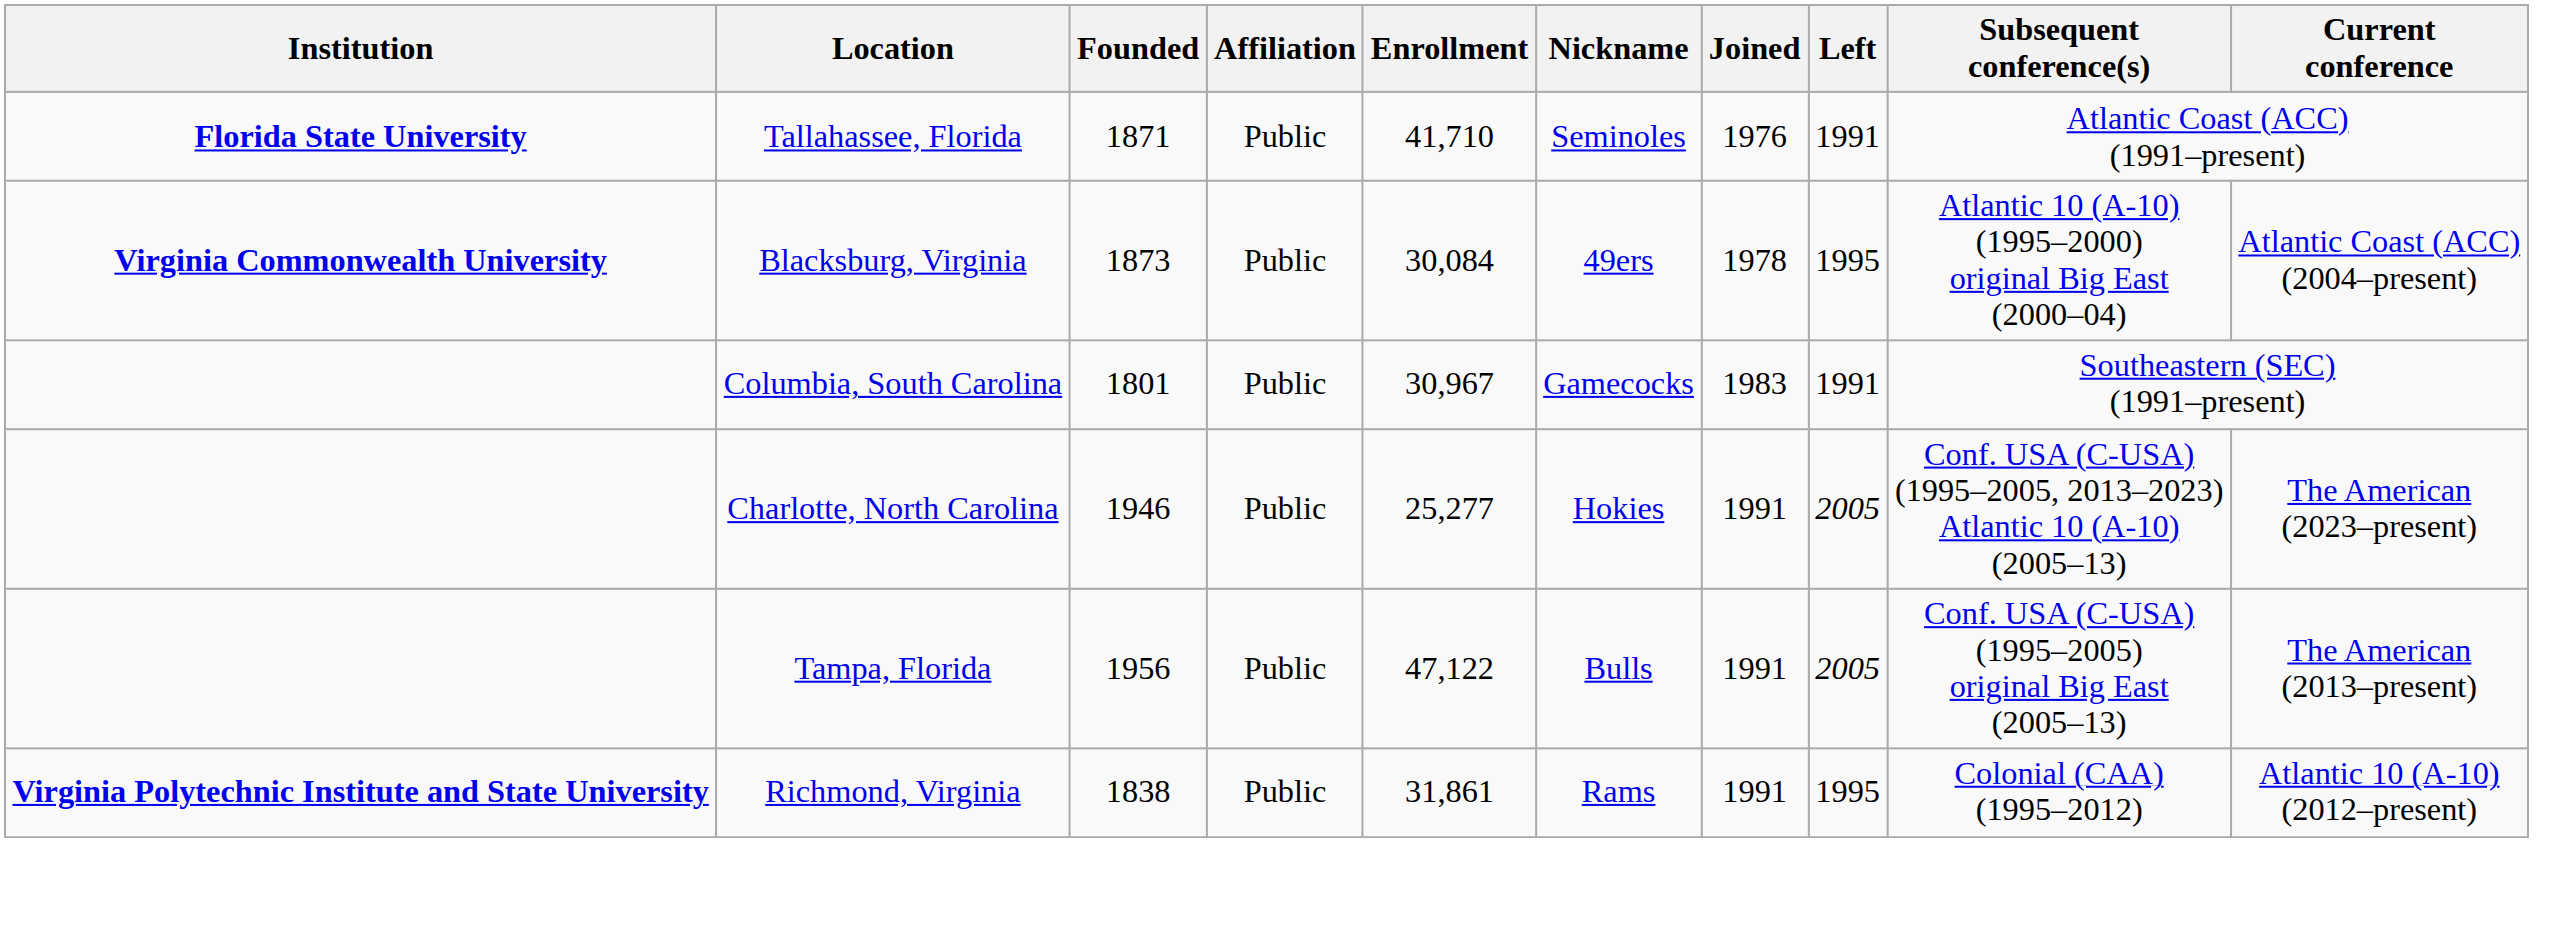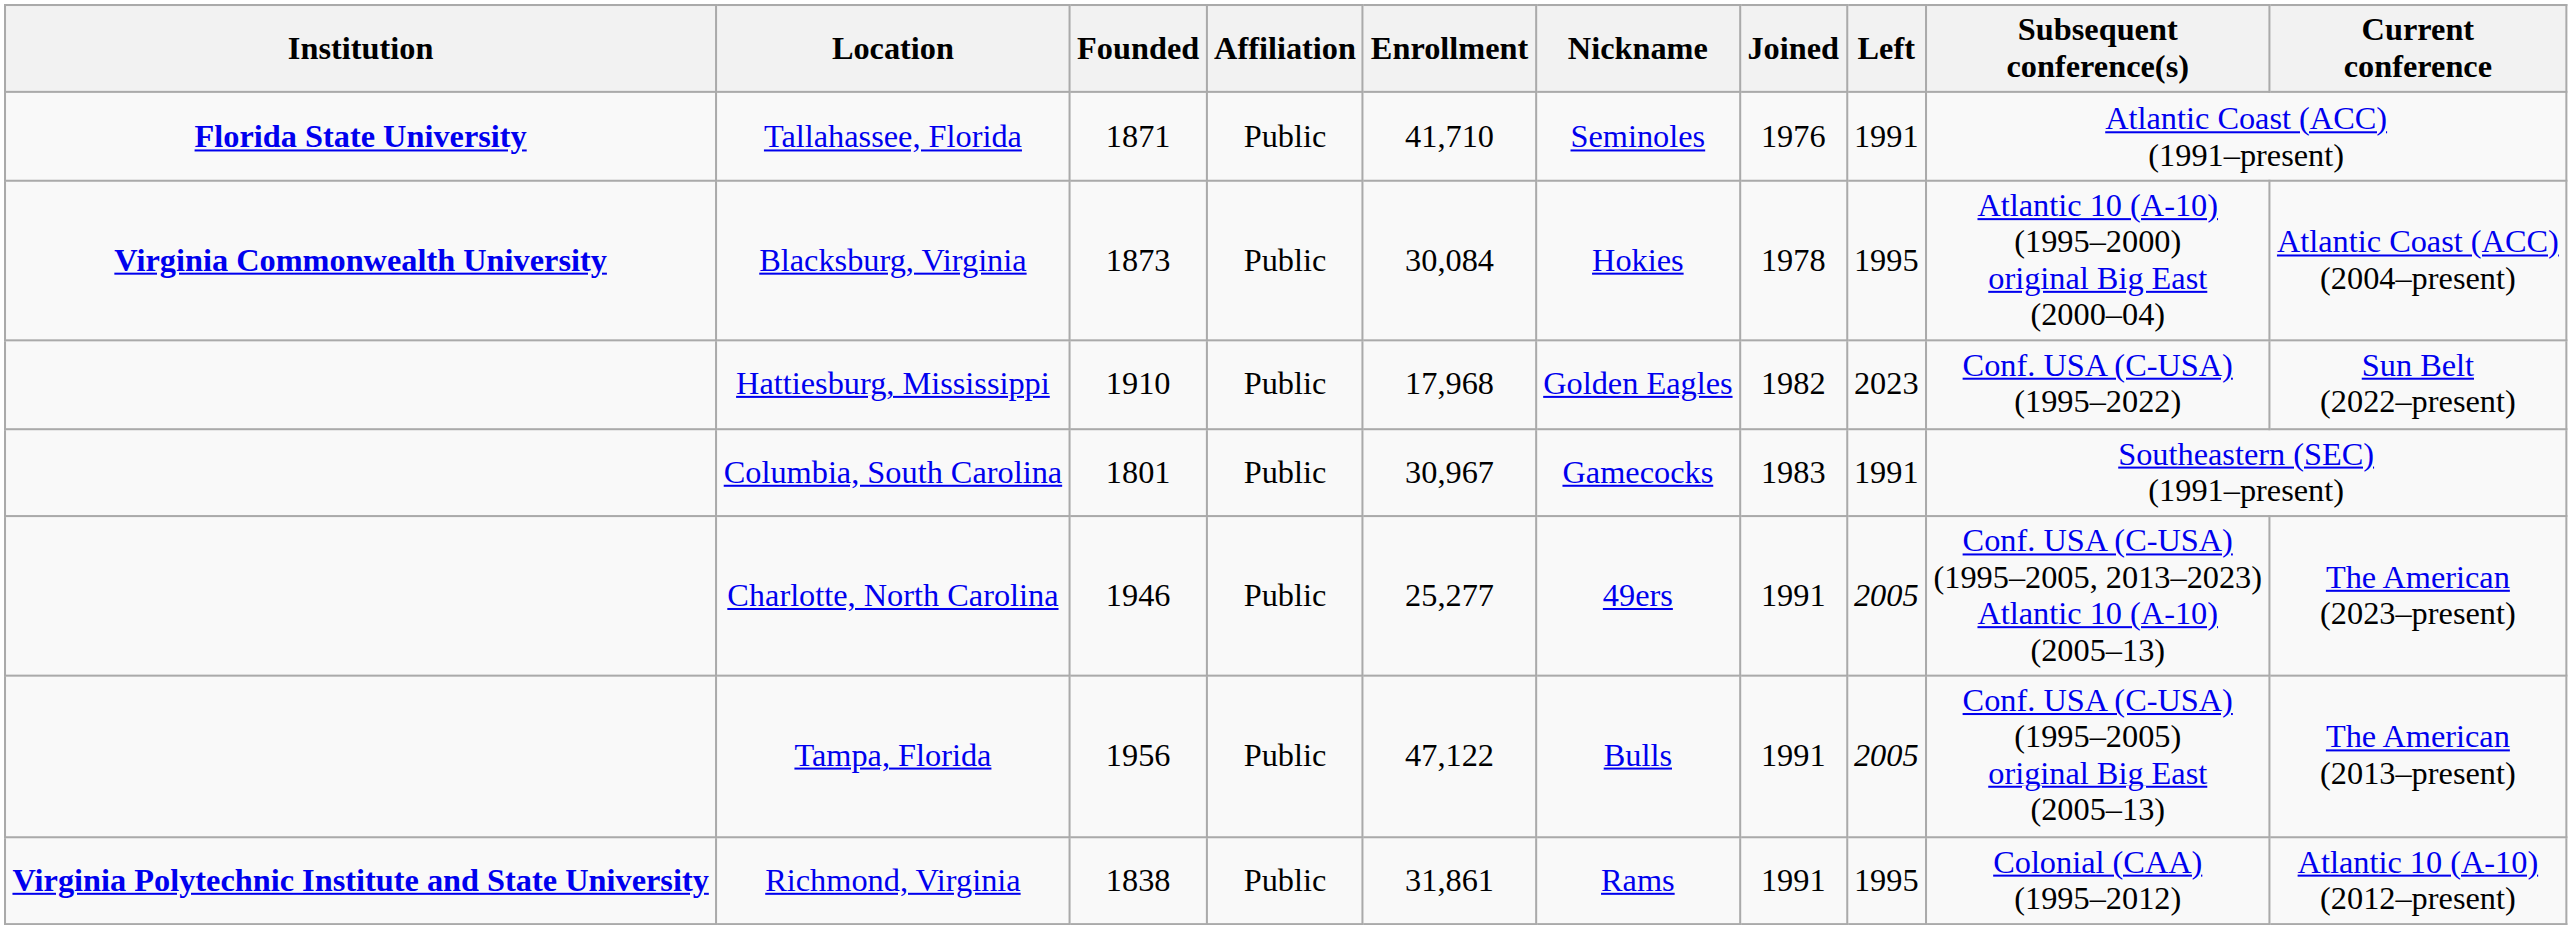 <table class="wikitable sortable"  style="text-align: center;">
 <tr>
 <th>Institution</th>
 <th>Location</th>
 <th>Founded</th>
 <th>Affiliation</th>
 <th>Enrollment</th>
 <th>Nickname</th>
 <th>Joined</th>
 <th>Left</th>
 <th>Subsequent<br>conference(s)</th>
 <th>Current<br>conference</th>
 </tr>
 <tr>
 <td><strong><a href='#'>Florida State University</a></strong></td>
 <td><a href='#'>Tallahassee, Florida</a></td>
 <td>1871</td>
 <td>Public</td>
 <td>41,710</td>
 <td><a href='#'>Seminoles</a></td>
 <td>1976</td>
 <td>1991</td>
 <td colspan="2"><a href='#'>Atlantic Coast (ACC)</a><br>(1991–present)</td>
 </tr>
 <tr>
 <td><strong><a href='#'>Virginia Commonwealth University</a></strong></td>
 <td><a href='#'>Blacksburg, Virginia</a></td>
 <td>1873</td>
 <td>Public</td>
 <td>30,084</td>
-<td><a href='#'>49ers</a></td>
+<td><a href='#'>Hokies</a></td>
 <td>1978</td>
 <td>1995</td>
 <td><a href='#'>Atlantic 10 (A-10)</a><br>(1995–2000)<br><a href='#'>original Big East</a><br>(2000–04)</td>
 <td><a href='#'>Atlantic Coast (ACC)</a><br>(2004–present)</td>
+</tr>
+<tr>
+<td></td>
+<td><a href='#'>Hattiesburg, Mississippi</a></td>
+<td>1910</td>
+<td>Public</td>
+<td>17,968</td>
+<td><a href='#'>Golden Eagles</a></td>
+<td>1982</td>
+<td>2023</td>
+<td><a href='#'>Conf. USA (C-USA)</a><br>(1995–2022)</td>
+<td><a href='#'>Sun Belt</a><br>(2022–present)</td>
 </tr>
 <tr>
 <td></td>
 <td><a href='#'>Columbia, South Carolina</a></td>
 <td>1801</td>
 <td>Public</td>
 <td>30,967</td>
 <td><a href='#'>Gamecocks</a></td>
 <td>1983</td>
 <td>1991</td>
 <td colspan="2"><a href='#'>Southeastern (SEC)</a><br>(1991–present)</td>
 </tr>
 <tr>
 <td></td>
 <td><a href='#'>Charlotte, North Carolina</a></td>
 <td>1946</td>
 <td>Public</td>
 <td>25,277</td>
-<td><a href='#'>Hokies</a></td>
+<td><a href='#'>49ers</a></td>
 <td>1991</td>
 <td><em>2005</em></td>
 <td><a href='#'>Conf. USA (C-USA)</a><br>(1995–2005, 2013–2023)<br><a href='#'>Atlantic 10 (A-10)</a><br>(2005–13)</td>
 <td><a href='#'>The American</a><br>(2023–present)</td>
 </tr>
 <tr>
 <td></td>
 <td><a href='#'>Tampa, Florida</a></td>
 <td>1956</td>
 <td>Public</td>
 <td>47,122</td>
 <td><a href='#'>Bulls</a></td>
 <td>1991</td>
 <td><em>2005</em></td>
 <td><a href='#'>Conf. USA (C-USA)</a><br>(1995–2005)<br><a href='#'>original Big East</a><br>(2005–13)</td>
 <td><a href='#'>The American</a><br>(2013–present)</td>
 </tr>
 <tr>
 <td><strong><a href='#'>Virginia Polytechnic Institute and State University</a></strong></td>
 <td><a href='#'>Richmond, Virginia</a></td>
 <td>1838</td>
 <td>Public</td>
 <td>31,861</td>
 <td><a href='#'>Rams</a></td>
 <td>1991</td>
 <td>1995</td>
 <td><a href='#'>Colonial (CAA)</a><br>(1995–2012)</td>
 <td><a href='#'>Atlantic 10 (A-10)</a><br>(2012–present)</td>
 </tr>
 </table>
